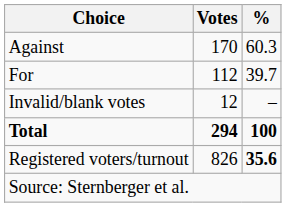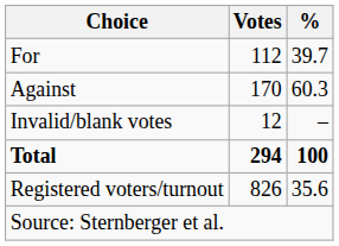 <table class=wikitable style=text-align:right>
 <tr>
 <th>Choice</th>
 <th>Votes</th>
 <th>%</th>
 </tr>
 <tr>
+<td align=left>For</td>
+<td>112</td>
+<td>39.7</td>
+</tr>
+<tr>
 <td align=left>Against</td>
 <td>170</td>
 <td>60.3</td>
-</tr>
-<tr>
-<td align=left>For</td>
-<td>112</td>
-<td>39.7</td>
 </tr>
 <tr>
 <td align=left>Invalid/blank votes</td>
 <td>12</td>
 <td>–</td>
 </tr>
 <tr>
 <td align=left><strong>Total</strong></td>
 <td><strong>294</strong></td>
 <td><strong>100</strong></td>
 </tr>
 <tr>
 <td align=left>Registered voters/turnout</td>
 <td>826</td>
-<td><strong>35.6</strong></td>
+<td>35.6</td>
 </tr>
 <tr>
 <td align=left colspan=3>Source: Sternberger et al.</td>
 </tr>
 </table>
